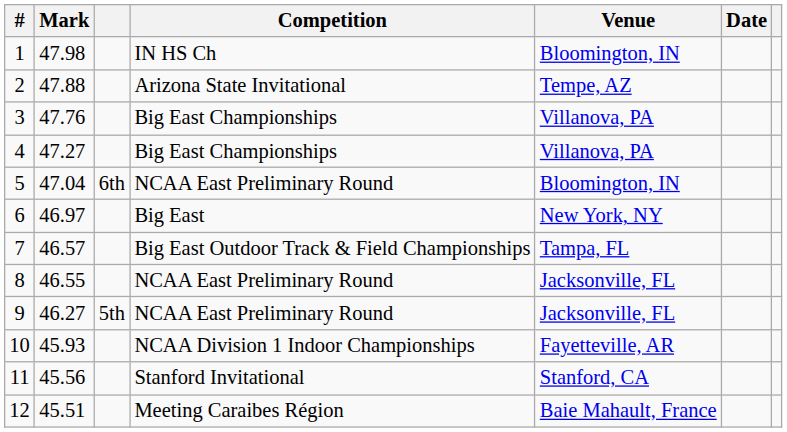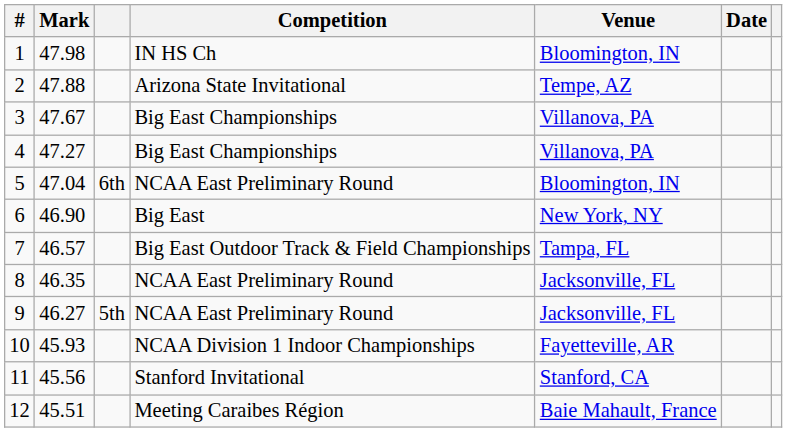 <table class="wikitable sortable">
 <tr>
 <th>#</th>
 <th>Mark</th>
 <th class=unsortable></th>
 <th>Competition</th>
 <th>Venue</th>
 <th>Date</th>
 <th class=unsortable></th>
 </tr>
 <tr>
 <td align=center>1</td>
 <td>47.98</td>
 <td></td>
 <td>IN HS Ch</td>
 <td><a href='#'>Bloomington, IN</a></td>
 <td align=right></td>
 <td></td>
 </tr>
 <tr>
 <td align=center>2</td>
 <td>47.88</td>
 <td> </td>
 <td>Arizona State Invitational</td>
 <td><a href='#'>Tempe, AZ</a></td>
 <td align=right></td>
 <td></td>
 </tr>
 <tr>
 <td align=center>3</td>
-<td>47.76</td>
+<td>47.67</td>
 <td> </td>
 <td>Big East Championships</td>
 <td><a href='#'>Villanova, PA</a></td>
 <td align=right></td>
 <td></td>
 </tr>
 <tr>
 <td align=center>4</td>
 <td>47.27</td>
 <td></td>
 <td>Big East Championships</td>
 <td><a href='#'>Villanova, PA</a></td>
 <td align=right></td>
 <td></td>
 </tr>
 <tr>
 <td align=center>5</td>
 <td>47.04</td>
 <td>6th </td>
 <td>NCAA East Preliminary Round</td>
 <td><a href='#'>Bloomington, IN</a></td>
 <td align=right></td>
 <td></td>
 </tr>
 <tr>
 <td align=center>6</td>
-<td>46.97</td>
+<td>46.90</td>
 <td></td>
 <td>Big East</td>
 <td><a href='#'>New York, NY</a></td>
 <td align=right></td>
 <td></td>
 </tr>
 <tr>
 <td align=center>7</td>
 <td>46.57</td>
 <td></td>
 <td>Big East Outdoor Track & Field Championships</td>
 <td><a href='#'>Tampa, FL</a></td>
 <td align=right></td>
 <td></td>
 </tr>
 <tr>
 <td align=center>8</td>
-<td>46.55</td>
+<td>46.35</td>
 <td> </td>
 <td>NCAA East Preliminary Round</td>
 <td><a href='#'>Jacksonville, FL</a></td>
 <td align=right></td>
 <td></td>
 </tr>
 <tr>
 <td align=center>9</td>
 <td>46.27</td>
 <td>5th </td>
 <td>NCAA East Preliminary Round</td>
 <td><a href='#'>Jacksonville, FL</a></td>
 <td align=right></td>
 <td></td>
 </tr>
 <tr>
 <td align=center>10</td>
 <td>45.93</td>
 <td> </td>
 <td>NCAA Division 1 Indoor Championships</td>
 <td><a href='#'>Fayetteville, AR</a></td>
 <td align=right></td>
 <td></td>
 </tr>
 <tr>
 <td align=center>11</td>
 <td>45.56</td>
 <td></td>
 <td>Stanford Invitational</td>
 <td><a href='#'>Stanford, CA</a></td>
 <td align=right></td>
 <td></td>
 </tr>
 <tr>
 <td align=center>12</td>
 <td>45.51</td>
 <td></td>
 <td>Meeting Caraibes Région</td>
 <td><a href='#'>Baie Mahault, France</a></td>
 <td align=right></td>
 <td></td>
 </tr>
 </table>
